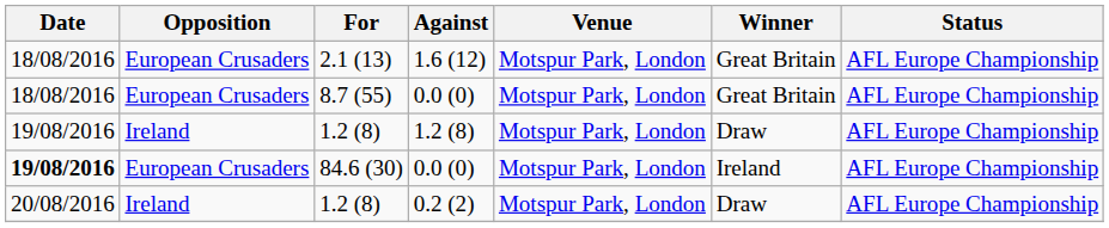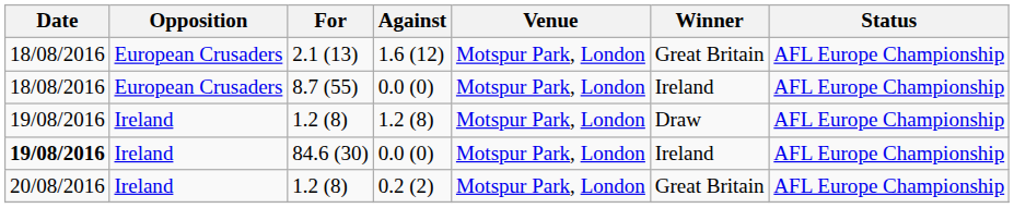 <table class="wikitable sortable">
 <tr>
 <th>Date</th>
 <th>Opposition</th>
 <th>For</th>
 <th>Against</th>
 <th>Venue</th>
 <th>Winner</th>
 <th>Status</th>
 </tr>
 <tr>
 <td>18/08/2016</td>
 <td><a href='#'>European Crusaders</a> </td>
 <td>2.1 (13)</td>
 <td>1.6 (12)</td>
 <td><a href='#'>Motspur Park</a>, <a href='#'>London</a></td>
 <td>Great Britain</td>
 <td><a href='#'>AFL Europe Championship</a></td>
 </tr>
 <tr>
 <td>18/08/2016</td>
 <td><a href='#'>European Crusaders</a> </td>
 <td>8.7 (55)</td>
 <td>0.0 (0)</td>
 <td><a href='#'>Motspur Park</a>, <a href='#'>London</a></td>
-<td>Great Britain</td>
+<td>Ireland</td>
 <td><a href='#'>AFL Europe Championship</a></td>
 </tr>
 <tr>
 <td>19/08/2016</td>
 <td><a href='#'>Ireland</a> </td>
 <td>1.2 (8)</td>
 <td>1.2 (8)</td>
 <td><a href='#'>Motspur Park</a>, <a href='#'>London</a></td>
 <td>Draw</td>
 <td><a href='#'>AFL Europe Championship</a></td>
 </tr>
 <tr>
 <td><strong>19/08/2016</strong></td>
-<td><a href='#'>European Crusaders</a> </td>
+<td><a href='#'>Ireland</a> </td>
 <td>84.6 (30)</td>
 <td>0.0 (0)</td>
 <td><a href='#'>Motspur Park</a>, <a href='#'>London</a></td>
 <td>Ireland</td>
 <td><a href='#'>AFL Europe Championship</a></td>
 </tr>
 <tr>
 <td>20/08/2016</td>
 <td><a href='#'>Ireland</a> </td>
 <td>1.2 (8)</td>
 <td>0.2 (2)</td>
 <td><a href='#'>Motspur Park</a>, <a href='#'>London</a></td>
-<td>Draw</td>
+<td>Great Britain</td>
 <td><a href='#'>AFL Europe Championship</a></td>
 </tr>
 <tr>
 </tr>
 </table>
